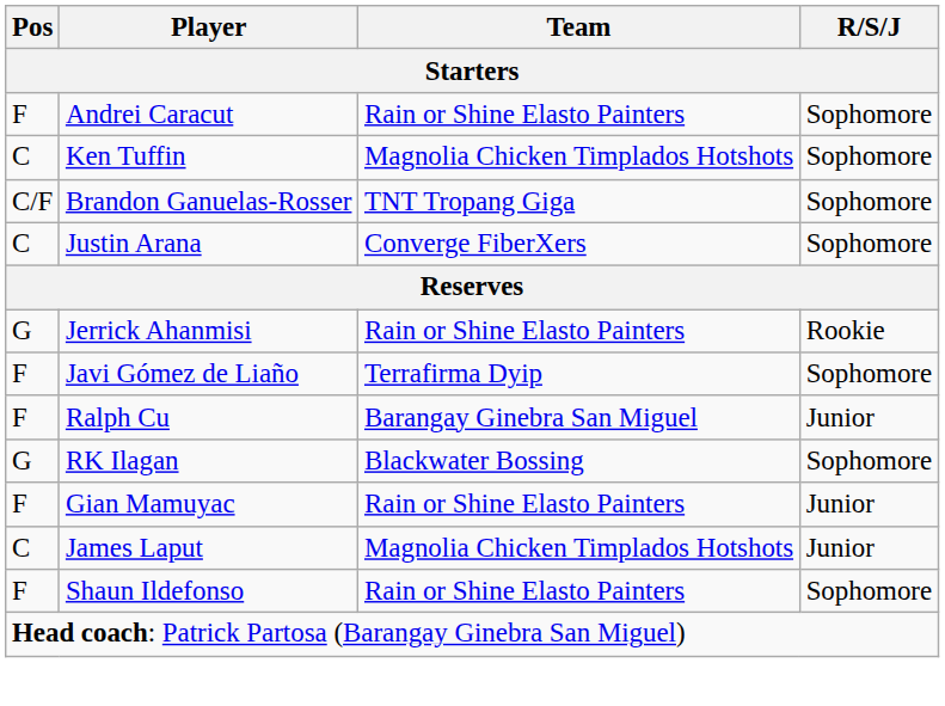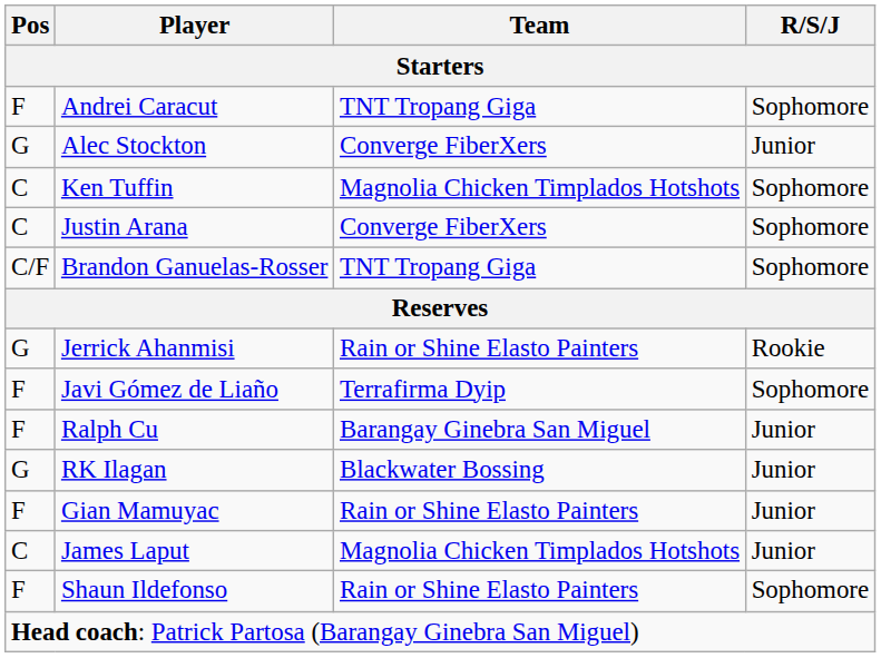 <table class="wikitable">
 <tr>
 <th>Pos</th>
 <th>Player</th>
 <th>Team</th>
 <th>R/S/J</th>
 </tr>
 <tr>
 <th scope="col" colspan="4">Starters</th>
 </tr>
 <tr>
 <td>F</td>
 <td><a href='#'>Andrei Caracut</a></td>
-<td nowrap><a href='#'>Rain or Shine Elasto Painters</a></td>
+<td><a href='#'>TNT Tropang Giga</a></td>
 <td>Sophomore</td>
+</tr>
+<tr>
+<td>G</td>
+<td><a href='#'>Alec Stockton</a></td>
+<td><a href='#'>Converge FiberXers</a></td>
+<td>Junior</td>
 </tr>
 <tr>
 <td>C</td>
 <td><a href='#'>Ken Tuffin</a></td>
 <td><a href='#'>Magnolia Chicken Timplados Hotshots</a></td>
 <td>Sophomore</td>
 </tr>
 <tr>
+<td>C</td>
+<td><a href='#'>Justin Arana</a></td>
+<td><a href='#'>Converge FiberXers</a></td>
+<td>Sophomore</td>
+</tr>
+<tr>
 <td>C/F</td>
 <td nowrap><a href='#'>Brandon Ganuelas-Rosser</a></td>
 <td><a href='#'>TNT Tropang Giga</a></td>
-<td>Sophomore</td>
-</tr>
-<tr>
-<td>C</td>
-<td><a href='#'>Justin Arana</a></td>
-<td><a href='#'>Converge FiberXers</a></td>
 <td>Sophomore</td>
 </tr>
 <tr>
 <th scope="col" colspan="4">Reserves</th>
 </tr>
 <tr>
 <td>G</td>
 <td><a href='#'>Jerrick Ahanmisi</a></td>
 <td><a href='#'>Rain or Shine Elasto Painters</a></td>
 <td>Rookie</td>
 </tr>
 <tr>
 <td>F</td>
 <td><a href='#'>Javi Gómez de Liaño</a></td>
 <td><a href='#'>Terrafirma Dyip</a></td>
 <td>Sophomore</td>
 </tr>
 <tr>
 <td>F</td>
 <td><a href='#'>Ralph Cu</a></td>
 <td nowrap><a href='#'>Barangay Ginebra San Miguel</a></td>
 <td>Junior</td>
 </tr>
 <tr>
 <td>G</td>
 <td><a href='#'>RK Ilagan</a></td>
 <td><a href='#'>Blackwater Bossing</a></td>
-<td>Sophomore</td>
+<td>Junior</td>
 </tr>
 <tr>
 <td>F</td>
 <td><a href='#'>Gian Mamuyac</a></td>
 <td><a href='#'>Rain or Shine Elasto Painters</a></td>
 <td>Junior</td>
 </tr>
 <tr>
 <td>C</td>
 <td><a href='#'>James Laput</a></td>
 <td><a href='#'>Magnolia Chicken Timplados Hotshots</a></td>
 <td>Junior</td>
 </tr>
 <tr>
 <td>F</td>
 <td><a href='#'>Shaun Ildefonso</a></td>
 <td><a href='#'>Rain or Shine Elasto Painters</a></td>
 <td>Sophomore</td>
 </tr>
 <tr>
 <td colspan="4"><strong>Head coach</strong>: <a href='#'>Patrick Partosa</a> (<a href='#'>Barangay Ginebra San Miguel</a>)</td>
 </tr>
 </table>
